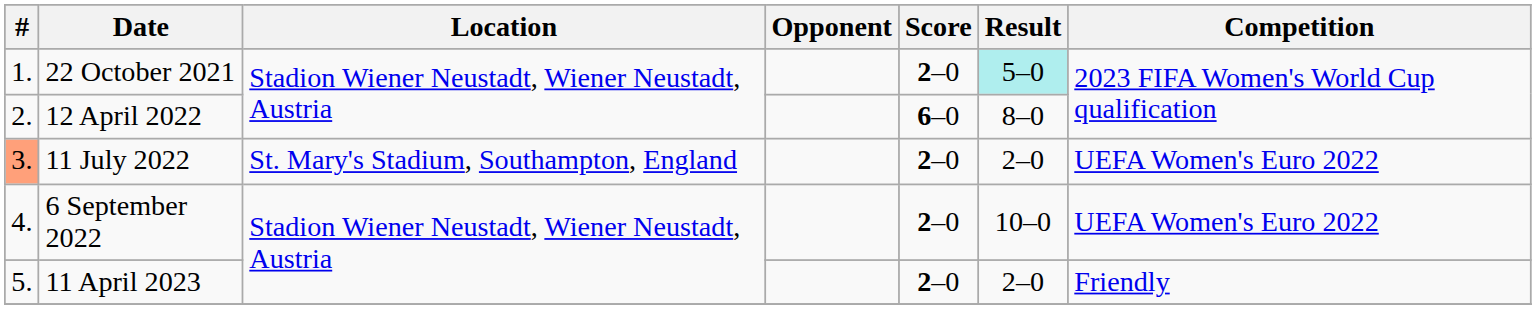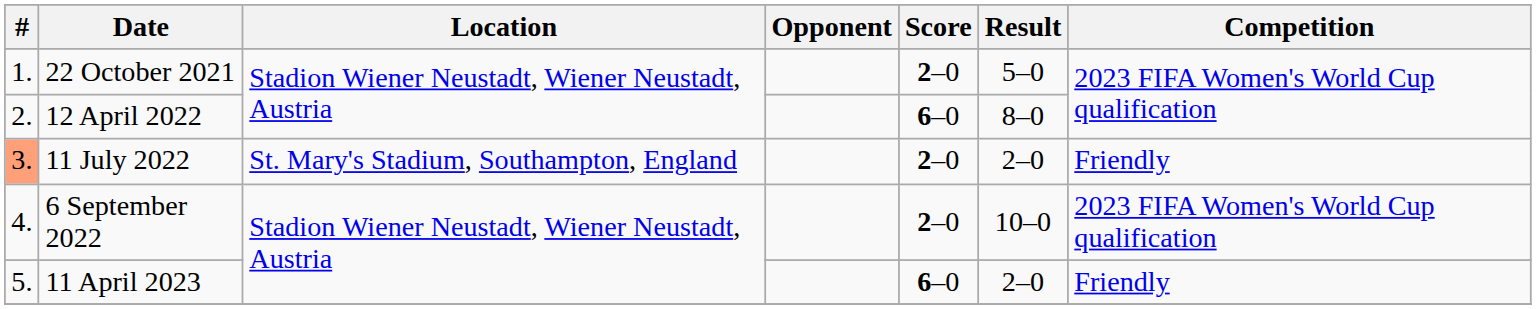 <table class="wikitable">
 <tr>
 <th>#</th>
 <th>Date</th>
 <th>Location</th>
 <th>Opponent</th>
 <th>Score</th>
 <th>Result</th>
 <th>Competition</th>
 </tr>
 <tr>
 <td align=center>1.</td>
 <td>22 October 2021</td>
 <td rowspan=2><a href='#'>Stadion Wiener Neustadt</a>, <a href='#'>Wiener Neustadt</a>, <a href='#'>Austria</a></td>
 <td></td>
 <td align=center><strong>2</strong>–0</td>
-<td align=center style="background: paleturquoise;">5–0</td>
+<td align=center>5–0</td>
 <td rowspan=2><a href='#'>2023 FIFA Women's World Cup qualification</a></td>
 </tr>
 <tr>
 <td align=center>2.</td>
 <td>12 April 2022</td>
 <td></td>
 <td align=center><strong>6</strong>–0</td>
 <td align=center>8–0</td>
 </tr>
 <tr>
 <td align=center style="background: lightsalmon;">3.</td>
 <td>11 July 2022</td>
 <td><a href='#'>St. Mary's Stadium</a>, <a href='#'>Southampton</a>, <a href='#'>England</a></td>
 <td></td>
 <td align=center><strong>2</strong>–0</td>
 <td align=center>2–0</td>
-<td><a href='#'>UEFA Women's Euro 2022</a></td>
+<td><a href='#'>Friendly</a></td>
 </tr>
 <tr>
 <td align=center>4.</td>
 <td>6 September 2022</td>
 <td rowspan=2><a href='#'>Stadion Wiener Neustadt</a>, <a href='#'>Wiener Neustadt</a>, <a href='#'>Austria</a></td>
 <td></td>
 <td align=center><strong>2</strong>–0</td>
 <td align=center>10–0</td>
-<td><a href='#'>UEFA Women's Euro 2022</a></td>
+<td><a href='#'>2023 FIFA Women's World Cup qualification</a></td>
 </tr>
 <tr>
 <td align=center>5.</td>
 <td>11 April 2023</td>
 <td></td>
-<td align=center><strong>2</strong>–0</td>
+<td align=center><strong>6</strong>–0</td>
 <td align=center>2–0</td>
 <td><a href='#'>Friendly</a></td>
 </tr>
 <tr>
 </tr>
 </table>
